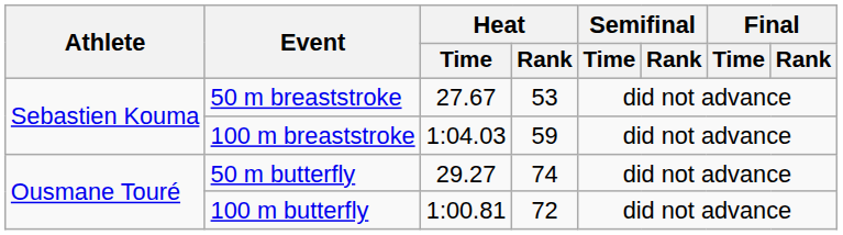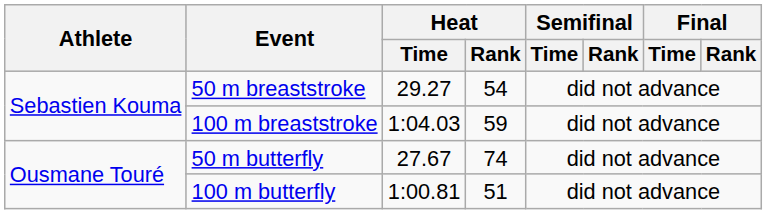 <table class="wikitable" style="text-align:center; font-size:90%">
 <tr>
 <th rowspan="2">Athlete</th>
 <th rowspan="2">Event</th>
 <th colspan="2">Heat</th>
 <th colspan="2">Semifinal</th>
 <th colspan="2">Final</th>
 </tr>
 <tr style="font-size:95%">
 <th>Time</th>
 <th>Rank</th>
 <th>Time</th>
 <th>Rank</th>
 <th>Time</th>
 <th>Rank</th>
 </tr>
 <tr>
 <td align=left rowspan=2><a href='#'>Sebastien Kouma</a></td>
 <td align=left><a href='#'>50 m breaststroke</a></td>
-<td>27.67</td>
-<td>53</td>
+<td>29.27</td>
+<td>54</td>
 <td colspan=4>did not advance</td>
 </tr>
 <tr>
 <td align=left><a href='#'>100 m breaststroke</a></td>
 <td>1:04.03</td>
 <td>59</td>
 <td colspan=4>did not advance</td>
 </tr>
 <tr>
 <td align=left rowspan=2><a href='#'>Ousmane Touré</a></td>
 <td align=left><a href='#'>50 m butterfly</a></td>
-<td>29.27</td>
+<td>27.67</td>
 <td>74</td>
 <td colspan=4>did not advance</td>
 </tr>
 <tr>
 <td align=left><a href='#'>100 m butterfly</a></td>
 <td>1:00.81</td>
-<td>72</td>
+<td>51</td>
 <td colspan=4>did not advance</td>
 </tr>
 </table>
